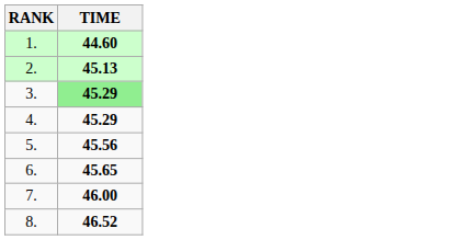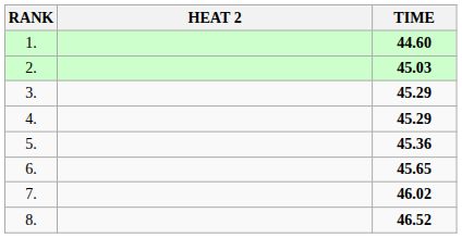 <table class="wikitable" style="border-collapse: collapse; font-size: 90%;">
 <tr>
 <th>RANK</th>
+<th style="width: 20em">HEAT 2</th>
 <th style="width: 5em">TIME</th>
 </tr>
 <tr style="background:#ccffcc;">
 <td align="center">1.</td>
+<td></td>
 <td align="center"><strong>44.60</strong></td>
 </tr>
 <tr style="background:#ccffcc;">
 <td align="center">2.</td>
-<td align="center"><strong>45.13</strong></td>
+<td></td>
+<td align="center"><strong>45.03</strong></td>
 </tr>
 <tr>
 <td align="center">3.</td>
-<td align="center" style="background: lightgreen;"><strong>45.29</strong></td>
+<td></td>
+<td align="center"><strong>45.29</strong></td>
 </tr>
 <tr>
 <td align="center">4.</td>
+<td></td>
 <td align="center"><strong>45.29</strong></td>
 </tr>
 <tr>
 <td align="center">5.</td>
-<td align="center"><strong>45.56</strong></td>
+<td></td>
+<td align="center"><strong>45.36</strong></td>
 </tr>
 <tr>
 <td align="center">6.</td>
+<td></td>
 <td align="center"><strong>45.65</strong></td>
 </tr>
 <tr>
 <td align="center">7.</td>
-<td align="center"><strong>46.00</strong></td>
+<td></td>
+<td align="center"><strong>46.02</strong></td>
 </tr>
 <tr>
 <td align="center">8.</td>
+<td></td>
 <td align="center"><strong>46.52</strong></td>
 </tr>
 </table>
